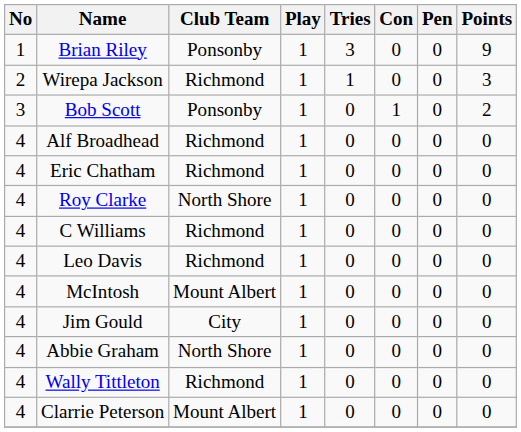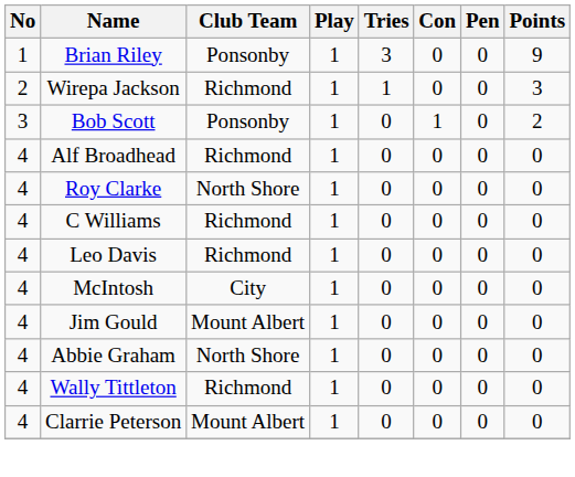 <table class="wikitable sortable" style="text-align: center;">
 <tr>
 <th>No</th>
 <th>Name</th>
 <th>Club Team</th>
 <th>Play</th>
 <th>Tries</th>
 <th>Con</th>
 <th>Pen</th>
 <th>Points</th>
 </tr>
 <tr>
 <td>1</td>
 <td><a href='#'>Brian Riley</a></td>
 <td>Ponsonby</td>
 <td>1</td>
 <td>3</td>
 <td>0</td>
 <td>0</td>
 <td>9</td>
 </tr>
 <tr>
 <td>2</td>
 <td>Wirepa Jackson</td>
 <td>Richmond</td>
 <td>1</td>
 <td>1</td>
 <td>0</td>
 <td>0</td>
 <td>3</td>
 </tr>
 <tr>
 <td>3</td>
 <td><a href='#'>Bob Scott</a></td>
 <td>Ponsonby</td>
 <td>1</td>
 <td>0</td>
 <td>1</td>
 <td>0</td>
 <td>2</td>
 </tr>
 <tr>
 <td>4</td>
 <td>Alf Broadhead</td>
 <td>Richmond</td>
 <td>1</td>
 <td>0</td>
 <td>0</td>
 <td>0</td>
 <td>0</td>
 </tr>
 <tr>
 <td>4</td>
-<td>Eric Chatham</td>
-<td>Richmond</td>
-<td>1</td>
-<td>0</td>
-<td>0</td>
-<td>0</td>
-<td>0</td>
-</tr>
-<tr>
-<td>4</td>
 <td><a href='#'>Roy Clarke</a></td>
 <td>North Shore</td>
 <td>1</td>
 <td>0</td>
 <td>0</td>
 <td>0</td>
 <td>0</td>
 </tr>
 <tr>
 <td>4</td>
 <td>C Williams</td>
 <td>Richmond</td>
 <td>1</td>
 <td>0</td>
 <td>0</td>
 <td>0</td>
 <td>0</td>
 </tr>
 <tr>
 <td>4</td>
 <td>Leo Davis</td>
 <td>Richmond</td>
 <td>1</td>
 <td>0</td>
 <td>0</td>
 <td>0</td>
 <td>0</td>
 </tr>
 <tr>
 <td>4</td>
 <td>McIntosh</td>
-<td>Mount Albert</td>
+<td>City</td>
 <td>1</td>
 <td>0</td>
 <td>0</td>
 <td>0</td>
 <td>0</td>
 </tr>
 <tr>
 <td>4</td>
 <td>Jim Gould</td>
-<td>City</td>
+<td>Mount Albert</td>
 <td>1</td>
 <td>0</td>
 <td>0</td>
 <td>0</td>
 <td>0</td>
 </tr>
 <tr>
 <td>4</td>
 <td>Abbie Graham</td>
 <td>North Shore</td>
 <td>1</td>
 <td>0</td>
 <td>0</td>
 <td>0</td>
 <td>0</td>
 </tr>
 <tr>
 <td>4</td>
 <td><a href='#'>Wally Tittleton</a></td>
 <td>Richmond</td>
 <td>1</td>
 <td>0</td>
 <td>0</td>
 <td>0</td>
 <td>0</td>
 </tr>
 <tr>
 <td>4</td>
 <td>Clarrie Peterson</td>
 <td>Mount Albert</td>
 <td>1</td>
 <td>0</td>
 <td>0</td>
 <td>0</td>
 <td>0</td>
 </tr>
 <tr>
 </tr>
 </table>
